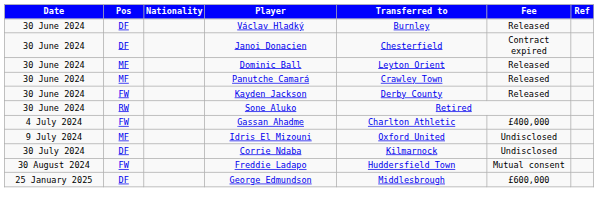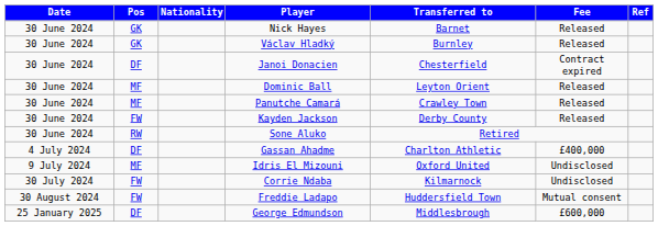 <table class="wikitable"  style="text-align:center; font-size:90%; ">
 <tr>
 <th style="background:#0000FF;color:#FFFFFF;width:130px;">Date</th>
 <th style="background:#0000FF;color:#FFFFFF;width:50px;">Pos</th>
 <th style="background:#0000FF;color:#FFFFFF;width:50px;">Nationality</th>
 <th style="background:#0000FF;color:#FFFFFF;width:175px;">Player</th>
 <th style="background:#0000FF;color:#FFFFFF;width:200px;">Transferred to</th>
 <th style="background:#0000FF;color:#FFFFFF;width:110px;">Fee</th>
 <th style="background:#0000FF;color:#FFFFFF;width:25px;">Ref</th>
 </tr>
 <tr>
 <td>30 June 2024</td>
-<td><a href='#'>DF</a></td>
+<td><a href='#'>GK</a></td>
+<td></td>
+<td>Nick Hayes</td>
+<td> <a href='#'>Barnet</a></td>
+<td>Released</td>
+<td></td>
+</tr>
+<tr>
+<td>30 June 2024</td>
+<td><a href='#'>GK</a></td>
 <td></td>
 <td><a href='#'>Václav Hladký</a></td>
 <td> <a href='#'>Burnley</a></td>
 <td>Released</td>
 <td></td>
 </tr>
 <tr>
 <td>30 June 2024</td>
 <td><a href='#'>DF</a></td>
 <td></td>
 <td><a href='#'>Janoi Donacien</a></td>
 <td> <a href='#'>Chesterfield</a></td>
 <td>Contract expired</td>
 <td></td>
 </tr>
 <tr>
 <td>30 June 2024</td>
 <td><a href='#'>MF</a></td>
 <td></td>
 <td><a href='#'>Dominic Ball</a></td>
 <td> <a href='#'>Leyton Orient</a></td>
 <td>Released</td>
 <td></td>
 </tr>
 <tr>
 <td>30 June 2024</td>
 <td><a href='#'>MF</a></td>
 <td></td>
 <td><a href='#'>Panutche Camará</a></td>
 <td> <a href='#'>Crawley Town</a></td>
 <td>Released</td>
 <td></td>
 </tr>
 <tr>
 <td>30 June 2024</td>
 <td><a href='#'>FW</a></td>
 <td></td>
 <td><a href='#'>Kayden Jackson</a></td>
 <td> <a href='#'>Derby County</a></td>
 <td>Released</td>
 <td></td>
 </tr>
 <tr>
 <td>30 June 2024</td>
 <td><a href='#'>RW</a></td>
 <td></td>
 <td><a href='#'>Sone Aluko</a></td>
 <td colspan=2><a href='#'>Retired</a></td>
 <td></td>
 </tr>
 <tr>
 <td>4 July 2024</td>
-<td><a href='#'>FW</a></td>
+<td><a href='#'>DF</a></td>
 <td></td>
 <td><a href='#'>Gassan Ahadme</a></td>
 <td> <a href='#'>Charlton Athletic</a></td>
 <td>£400,000</td>
 <td></td>
 </tr>
 <tr>
 <td>9 July 2024</td>
 <td><a href='#'>MF</a></td>
 <td></td>
 <td><a href='#'>Idris El Mizouni</a></td>
 <td> <a href='#'>Oxford United</a></td>
 <td>Undisclosed</td>
 <td></td>
 </tr>
 <tr>
 <td>30 July 2024</td>
-<td><a href='#'>DF</a></td>
+<td><a href='#'>FW</a></td>
 <td></td>
 <td><a href='#'>Corrie Ndaba</a></td>
 <td> <a href='#'>Kilmarnock</a></td>
 <td>Undisclosed</td>
 <td></td>
 </tr>
 <tr>
 <td>30 August 2024</td>
 <td><a href='#'>FW</a></td>
 <td></td>
 <td><a href='#'>Freddie Ladapo</a></td>
 <td> <a href='#'>Huddersfield Town</a></td>
 <td>Mutual consent</td>
 <td></td>
 </tr>
 <tr>
 <td>25 January 2025</td>
 <td><a href='#'>DF</a></td>
 <td></td>
 <td><a href='#'>George Edmundson</a></td>
 <td> <a href='#'>Middlesbrough</a></td>
 <td>£600,000</td>
 <td></td>
 </tr>
 </table>
